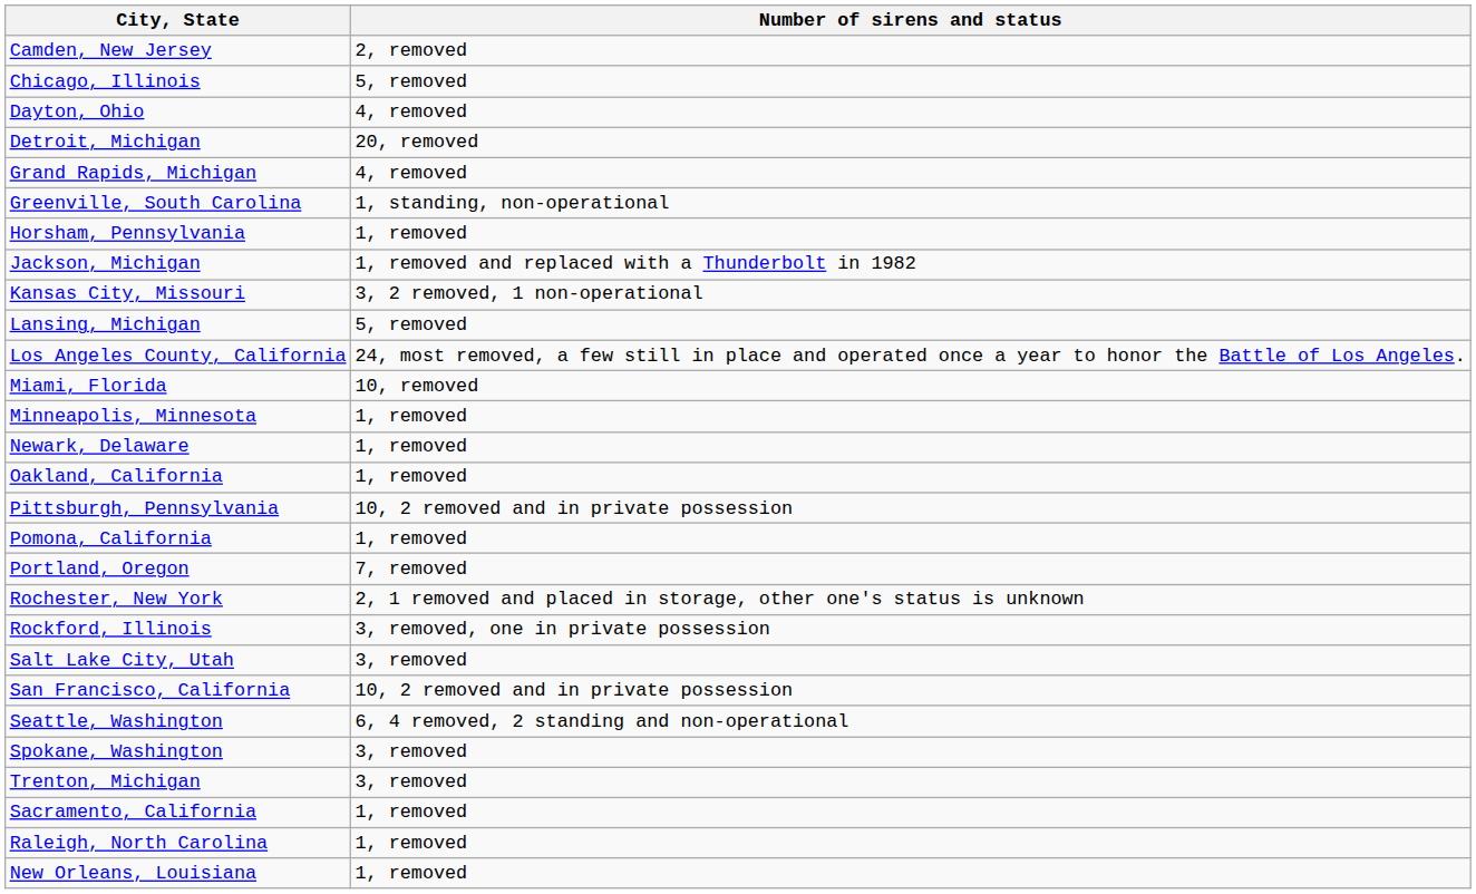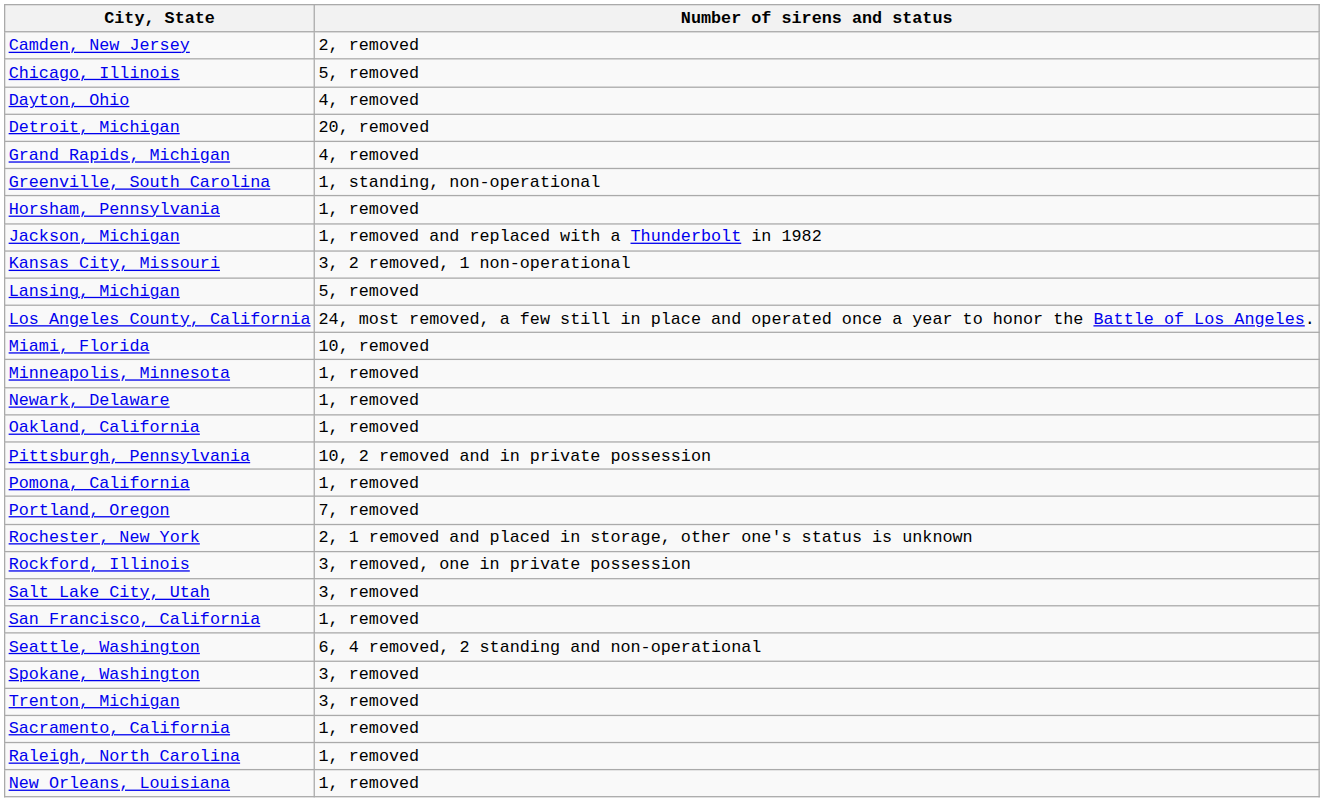 <table class="wikitable">
 <tr>
 <th>City, State</th>
 <th>Number of sirens and status</th>
 </tr>
 <tr>
 <td><a href='#'>Camden, New Jersey</a></td>
 <td>2, removed</td>
 </tr>
 <tr>
 <td><a href='#'>Chicago, Illinois</a></td>
 <td>5, removed</td>
 </tr>
 <tr>
 <td><a href='#'>Dayton, Ohio</a></td>
 <td>4, removed</td>
 </tr>
 <tr>
 <td><a href='#'>Detroit, Michigan</a></td>
 <td>20, removed</td>
 </tr>
 <tr>
 <td><a href='#'>Grand Rapids, Michigan</a></td>
 <td>4, removed</td>
 </tr>
 <tr>
 <td><a href='#'>Greenville, South Carolina</a></td>
 <td>1, standing, non-operational</td>
 </tr>
 <tr>
 <td><a href='#'>Horsham, Pennsylvania</a></td>
 <td>1, removed</td>
 </tr>
 <tr>
 <td><a href='#'>Jackson, Michigan</a></td>
 <td>1, removed and replaced with a <a href='#'>Thunderbolt</a> in 1982</td>
 </tr>
 <tr>
 <td><a href='#'>Kansas City, Missouri</a></td>
 <td>3, 2 removed, 1 non-operational</td>
 </tr>
 <tr>
 <td><a href='#'>Lansing, Michigan</a></td>
 <td>5, removed</td>
 </tr>
 <tr>
 <td><a href='#'>Los Angeles County, California</a></td>
 <td>24, most removed, a few still in place and operated once a year to honor the <a href='#'>Battle of Los Angeles</a>.</td>
 </tr>
 <tr>
 <td><a href='#'>Miami, Florida</a></td>
 <td>10, removed</td>
 </tr>
 <tr>
 <td><a href='#'>Minneapolis, Minnesota</a></td>
 <td>1, removed</td>
 </tr>
 <tr>
 <td><a href='#'>Newark, Delaware</a></td>
 <td>1, removed</td>
 </tr>
 <tr>
 <td><a href='#'>Oakland, California</a></td>
 <td>1, removed</td>
 </tr>
 <tr>
 <td><a href='#'>Pittsburgh, Pennsylvania</a></td>
 <td>10, 2 removed and in private possession</td>
 </tr>
 <tr>
 <td><a href='#'>Pomona, California</a></td>
 <td>1, removed</td>
 </tr>
 <tr>
 <td><a href='#'>Portland, Oregon</a></td>
 <td>7, removed</td>
 </tr>
 <tr>
 <td><a href='#'>Rochester, New York</a></td>
 <td>2, 1 removed and placed in storage, other one's status is unknown</td>
 </tr>
 <tr>
 <td><a href='#'>Rockford, Illinois</a></td>
 <td>3, removed, one in private possession</td>
 </tr>
 <tr>
 <td><a href='#'>Salt Lake City, Utah</a></td>
 <td>3, removed</td>
 </tr>
 <tr>
 <td><a href='#'>San Francisco, California</a></td>
-<td>10, 2 removed and in private possession</td>
+<td>1, removed</td>
 </tr>
 <tr>
 <td><a href='#'>Seattle, Washington</a></td>
 <td>6, 4 removed, 2 standing and non-operational</td>
 </tr>
 <tr>
 <td><a href='#'>Spokane, Washington</a></td>
 <td>3, removed</td>
 </tr>
 <tr>
 <td><a href='#'>Trenton, Michigan</a></td>
 <td>3, removed</td>
 </tr>
 <tr>
 <td><a href='#'>Sacramento, California</a></td>
 <td>1, removed</td>
 </tr>
 <tr>
 <td><a href='#'>Raleigh, North Carolina</a></td>
 <td>1, removed</td>
 </tr>
 <tr>
 <td><a href='#'>New Orleans, Louisiana</a></td>
 <td>1, removed </td>
 </tr>
 </table>
